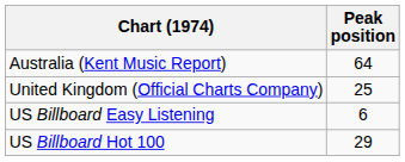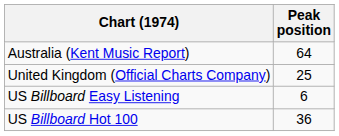 <table class="wikitable">
 <tr>
 <th>Chart (1974)</th>
 <th>Peak<br>position</th>
 </tr>
 <tr>
 <td>Australia (<a href='#'>Kent Music Report</a>)</td>
 <td style="text-align:center;">64</td>
 </tr>
 <tr>
 <td>United Kingdom (<a href='#'>Official Charts Company</a>)</td>
 <td align="center">25</td>
 </tr>
 <tr>
 <td>US <em>Billboard</em> <a href='#'>Easy Listening</a></td>
 <td align="center">6</td>
 </tr>
 <tr>
 <td>US <a href='#'><em>Billboard</em> Hot 100</a></td>
-<td align="center">29</td>
+<td align="center">36</td>
 </tr>
 </table>
